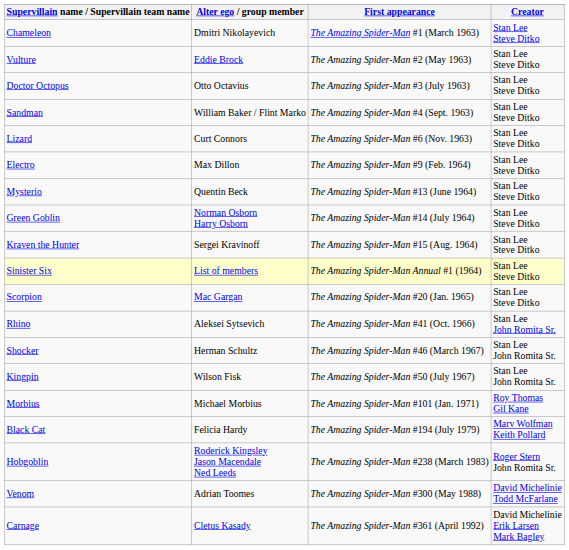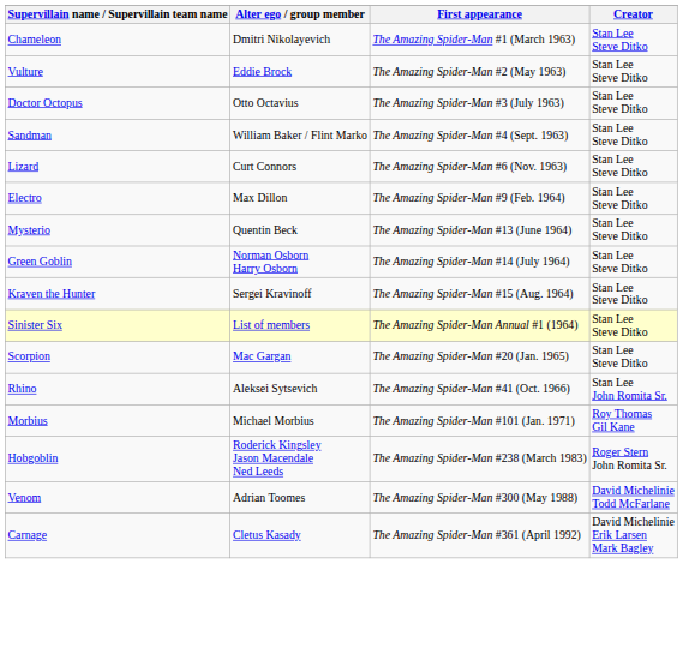 <table class=wikitable>
 <tr>
 </tr>
 <tr>
 <th><a href='#'>Supervillain</a> name / Supervillain team name</th>
 <th><a href='#'>Alter ego</a> / group member</th>
 <th><a href='#'>First appearance</a></th>
 <th><a href='#'>Creator</a></th>
 </tr>
 <tr>
 <td><a href='#'>Chameleon</a></td>
 <td>Dmitri Nikolayevich</td>
 <td><em><a href='#'>The Amazing Spider-Man</a></em> #1 (March 1963)</td>
 <td><a href='#'>Stan Lee</a><br><a href='#'>Steve Ditko</a></td>
 </tr>
 <tr>
 <td><a href='#'>Vulture</a></td>
 <td><a href='#'>Eddie Brock</a></td>
 <td><em>The Amazing Spider-Man</em> #2 (May 1963)</td>
 <td>Stan Lee<br>Steve Ditko</td>
 </tr>
 <tr>
 <td><a href='#'>Doctor Octopus</a></td>
 <td>Otto Octavius</td>
 <td><em>The Amazing Spider-Man</em> #3 (July 1963)</td>
 <td>Stan Lee<br>Steve Ditko</td>
 </tr>
 <tr>
 <td><a href='#'>Sandman</a></td>
 <td>William Baker / Flint Marko</td>
 <td><em>The Amazing Spider-Man</em> #4 (Sept. 1963)</td>
 <td>Stan Lee<br>Steve Ditko</td>
 </tr>
 <tr>
 <td><a href='#'>Lizard</a></td>
 <td>Curt Connors</td>
 <td><em>The Amazing Spider-Man</em> #6 (Nov. 1963)</td>
 <td>Stan Lee<br>Steve Ditko</td>
 </tr>
 <tr>
 <td><a href='#'>Electro</a></td>
 <td>Max Dillon</td>
 <td><em>The Amazing Spider-Man</em> #9 (Feb. 1964)</td>
 <td>Stan Lee<br> Steve Ditko</td>
 </tr>
 <tr>
 <td><a href='#'>Mysterio</a></td>
 <td>Quentin Beck</td>
 <td><em>The Amazing Spider-Man</em> #13 (June 1964)</td>
 <td>Stan Lee<br>Steve Ditko</td>
 </tr>
 <tr>
 <td><a href='#'>Green Goblin</a></td>
 <td><a href='#'>Norman Osborn</a><br><a href='#'>Harry Osborn</a></td>
 <td><em>The Amazing Spider-Man</em> #14 (July 1964)</td>
 <td>Stan Lee<br>Steve Ditko</td>
 </tr>
 <tr>
 <td><a href='#'>Kraven the Hunter</a></td>
 <td>Sergei Kravinoff</td>
 <td><em>The Amazing Spider-Man</em> #15 (Aug. 1964)</td>
 <td>Stan Lee<br>Steve Ditko</td>
 </tr>
 <tr bgcolor="#ffffcc">
 <td><a href='#'>Sinister Six</a></td>
 <td><a href='#'>List of members</a></td>
 <td><em>The Amazing Spider-Man Annual</em> #1 (1964)</td>
 <td>Stan Lee<br>Steve Ditko</td>
 </tr>
 <tr>
 <td><a href='#'>Scorpion</a></td>
 <td><a href='#'>Mac Gargan</a></td>
 <td><em>The Amazing Spider-Man</em> #20 (Jan. 1965)</td>
 <td>Stan Lee<br>Steve Ditko</td>
 </tr>
 <tr>
 <td><a href='#'>Rhino</a></td>
 <td>Aleksei Sytsevich</td>
 <td><em>The Amazing Spider-Man</em> #41 (Oct. 1966)</td>
 <td>Stan Lee<br><a href='#'>John Romita Sr.</a></td>
 </tr>
 <tr>
-<td><a href='#'>Shocker</a></td>
-<td>Herman Schultz</td>
-<td><em>The Amazing Spider-Man</em> #46 (March 1967)</td>
-<td>Stan Lee<br>John Romita Sr.</td>
-</tr>
-<tr>
-<td><a href='#'>Kingpin</a></td>
-<td>Wilson Fisk</td>
-<td><em>The Amazing Spider-Man</em> #50 (July 1967)<br></td>
-<td>Stan Lee<br>John Romita Sr.</td>
-</tr>
-<tr>
 <td><a href='#'>Morbius</a></td>
 <td>Michael Morbius</td>
 <td><em>The Amazing Spider-Man</em> #101 (Jan. 1971)</td>
 <td><a href='#'>Roy Thomas</a><br><a href='#'>Gil Kane</a></td>
-</tr>
-<tr>
-<td><a href='#'>Black Cat</a></td>
-<td>Felicia Hardy</td>
-<td><em>The Amazing Spider-Man</em> #194 (July 1979)</td>
-<td><a href='#'>Marv Wolfman</a><br><a href='#'>Keith Pollard</a></td>
 </tr>
 <tr>
 <td><a href='#'>Hobgoblin</a></td>
 <td><a href='#'>Roderick Kingsley</a><br><a href='#'>Jason Macendale</a><br><a href='#'>Ned Leeds</a></td>
 <td><em>The Amazing Spider-Man</em> #238 (March 1983)</td>
 <td><a href='#'>Roger Stern</a><br> John Romita Sr.</td>
 </tr>
 <tr>
 <td><a href='#'>Venom</a></td>
 <td>Adrian Toomes</td>
 <td><em>The Amazing Spider-Man</em> #300 (May 1988)</td>
 <td><a href='#'>David Michelinie</a><br><a href='#'>Todd McFarlane</a></td>
 </tr>
 <tr>
 <td><a href='#'>Carnage</a></td>
 <td><a href='#'>Cletus Kasady</a></td>
 <td><em>The Amazing Spider-Man</em> #361 (April 1992)</td>
 <td>David Michelinie<br><a href='#'>Erik Larsen</a><br><a href='#'>Mark Bagley</a></td>
 </tr>
 </table>
